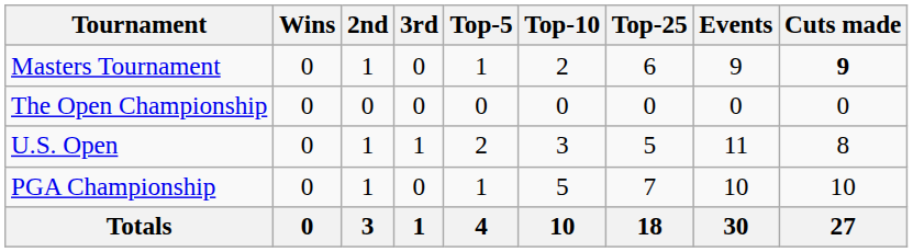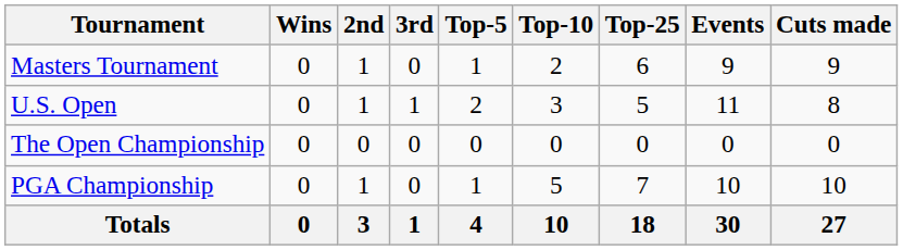 <table class=wikitable style=text-align:center>
 <tr>
 <th>Tournament</th>
 <th>Wins</th>
 <th>2nd</th>
 <th>3rd</th>
 <th>Top-5</th>
 <th>Top-10</th>
 <th>Top-25</th>
 <th>Events</th>
 <th>Cuts made</th>
 </tr>
 <tr>
 <td align=left><a href='#'>Masters Tournament</a></td>
 <td>0</td>
 <td>1</td>
 <td>0</td>
 <td>1</td>
 <td>2</td>
 <td>6</td>
 <td>9</td>
-<td><strong>9</strong></td>
+<td>9</td>
+</tr>
+<tr>
+<td align=left><a href='#'>U.S. Open</a></td>
+<td>0</td>
+<td>1</td>
+<td>1</td>
+<td>2</td>
+<td>3</td>
+<td>5</td>
+<td>11</td>
+<td>8</td>
 </tr>
 <tr>
 <td align=left><a href='#'>The Open Championship</a></td>
 <td>0</td>
 <td>0</td>
 <td>0</td>
 <td>0</td>
 <td>0</td>
 <td>0</td>
 <td>0</td>
 <td>0</td>
-</tr>
-<tr>
-<td align=left><a href='#'>U.S. Open</a></td>
-<td>0</td>
-<td>1</td>
-<td>1</td>
-<td>2</td>
-<td>3</td>
-<td>5</td>
-<td>11</td>
-<td>8</td>
 </tr>
 <tr>
 <td align=left><a href='#'>PGA Championship</a></td>
 <td>0</td>
 <td>1</td>
 <td>0</td>
 <td>1</td>
 <td>5</td>
 <td>7</td>
 <td>10</td>
 <td>10</td>
 </tr>
 <tr>
 <th>Totals</th>
 <th>0</th>
 <th>3</th>
 <th>1</th>
 <th>4</th>
 <th>10</th>
 <th>18</th>
 <th>30</th>
 <th>27</th>
 </tr>
 </table>
